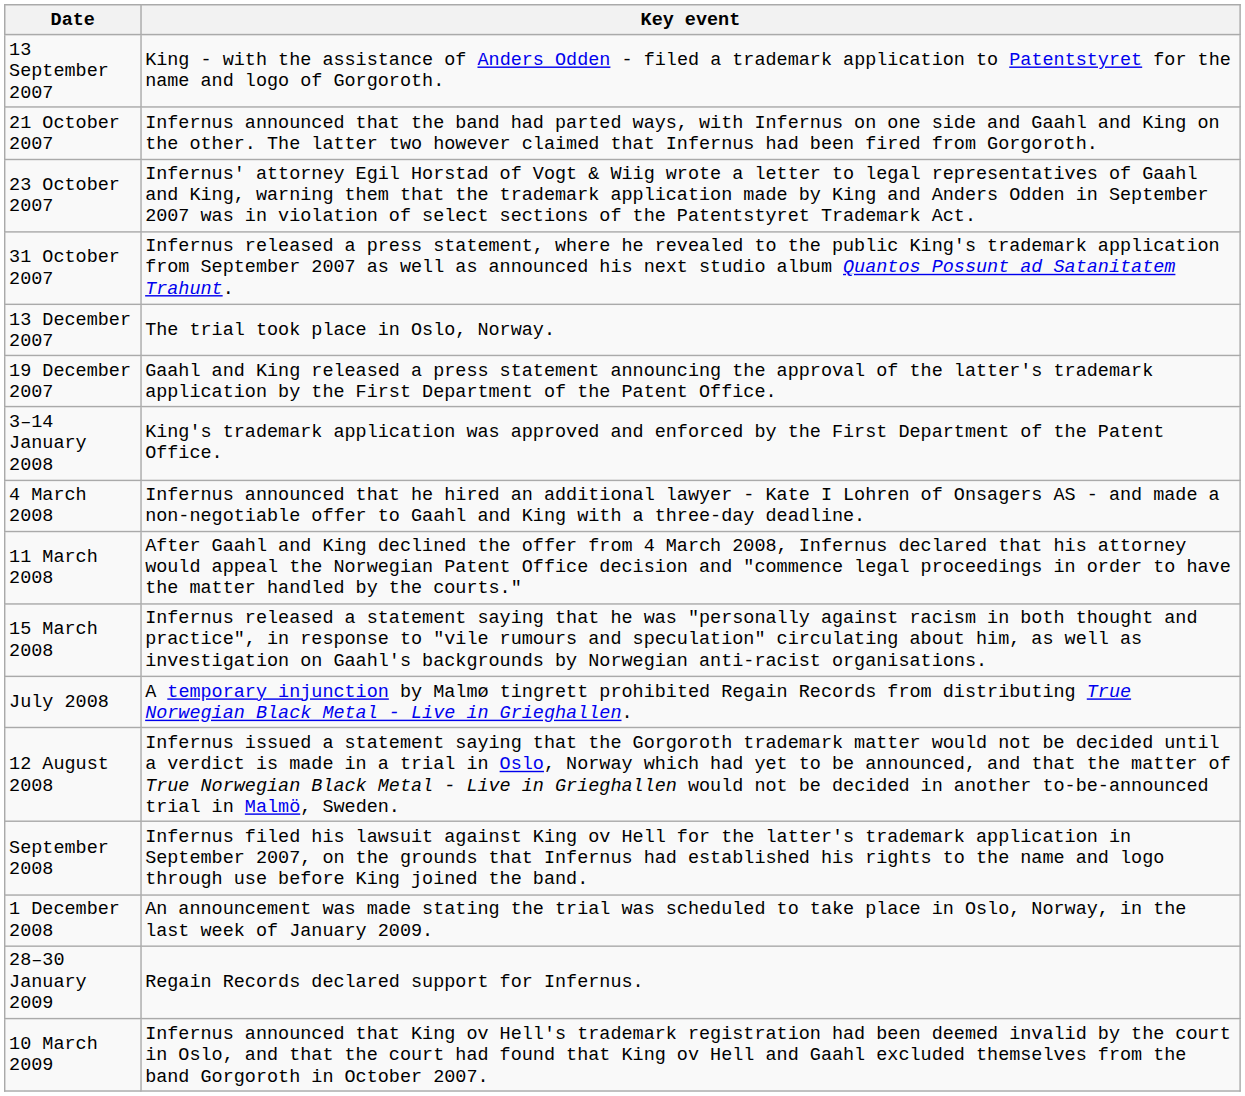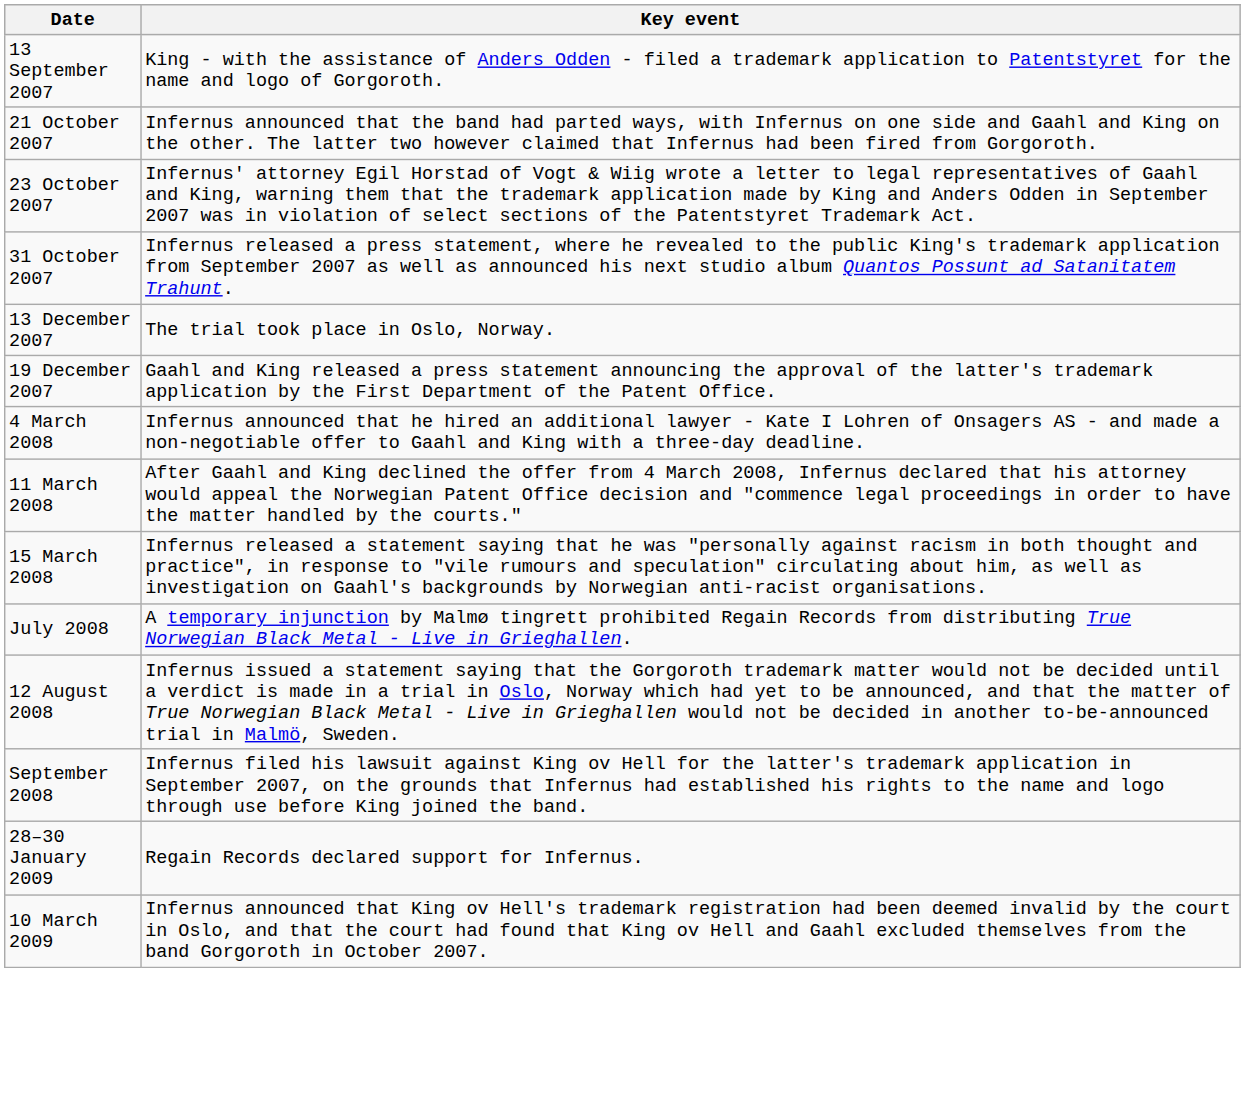 <table class="wikitable" border="1">
 <tr style="background:#ccc; text-align:center;">
 <th>Date</th>
 <th>Key event</th>
 </tr>
 <tr>
 <td>13 September 2007</td>
 <td>King - with the assistance of <a href='#'>Anders Odden</a> - filed a trademark application to <a href='#'>Patentstyret</a> for the name and logo of Gorgoroth.</td>
 </tr>
 <tr>
 <td>21 October 2007</td>
 <td>Infernus announced that the band had parted ways, with Infernus on one side and Gaahl and King on the other. The latter two however claimed that Infernus had been fired from Gorgoroth.</td>
 </tr>
 <tr>
 <td>23 October 2007</td>
 <td>Infernus' attorney Egil Horstad of Vogt & Wiig wrote a letter to legal representatives of Gaahl and King, warning them that the trademark application made by King and Anders Odden in September 2007 was in violation of select sections of the Patentstyret Trademark Act.</td>
 </tr>
 <tr>
 <td>31 October 2007</td>
 <td>Infernus released a press statement, where he revealed to the public King's trademark application from September 2007 as well as announced his next studio album <em><a href='#'>Quantos Possunt ad Satanitatem Trahunt</a></em>.</td>
 </tr>
 <tr>
 <td>13 December 2007</td>
 <td>The trial took place in Oslo, Norway.</td>
 </tr>
 <tr>
 <td>19 December 2007</td>
 <td>Gaahl and King released a press statement announcing the approval of the latter's trademark application by the First Department of the Patent Office.</td>
 </tr>
 <tr>
-<td>3–14 January 2008</td>
-<td>King's trademark application was approved and enforced by the First Department of the Patent Office.</td>
-</tr>
-<tr>
 <td>4 March 2008</td>
 <td>Infernus announced that he hired an additional lawyer - Kate I Lohren of Onsagers AS - and made a non-negotiable offer to Gaahl and King with a three-day deadline.</td>
 </tr>
 <tr>
 <td>11 March 2008</td>
 <td>After Gaahl and King declined the offer from 4 March 2008, Infernus declared that his attorney would appeal the Norwegian Patent Office decision and "commence legal proceedings in order to have the matter handled by the courts."</td>
 </tr>
 <tr>
 <td>15 March 2008</td>
 <td>Infernus released a statement saying that he was "personally against racism in both thought and practice", in response to "vile rumours and speculation" circulating about him, as well as investigation on Gaahl's backgrounds by Norwegian anti-racist organisations.</td>
 </tr>
 <tr>
 <td>July 2008</td>
 <td>A <a href='#'>temporary injunction</a> by Malmø tingrett prohibited Regain Records from distributing <em><a href='#'>True Norwegian Black Metal - Live in Grieghallen</a></em>.</td>
 </tr>
 <tr>
 <td>12 August 2008</td>
 <td>Infernus issued a statement saying that the Gorgoroth trademark matter would not be decided until a verdict is made in a trial in <a href='#'>Oslo</a>, Norway which had yet to be announced, and that the matter of <em>True Norwegian Black Metal - Live in Grieghallen</em> would not be decided in another to-be-announced trial in <a href='#'>Malmö</a>, Sweden.</td>
 </tr>
 <tr>
 <td>September 2008</td>
 <td>Infernus filed his lawsuit against King ov Hell for the latter's trademark application in September 2007, on the grounds that Infernus had established his rights to the name and logo through use before King joined the band.</td>
 </tr>
 <tr>
-<td>1 December 2008</td>
-<td>An announcement was made stating the trial was scheduled to take place in Oslo, Norway, in the last week of January 2009.</td>
-</tr>
-<tr>
 <td>28–30 January 2009</td>
 <td>Regain Records declared support for Infernus.</td>
 </tr>
 <tr>
 <td>10 March 2009</td>
 <td>Infernus announced that King ov Hell's trademark registration had been deemed invalid by the court in Oslo, and that the court had found that King ov Hell and Gaahl excluded themselves from the band Gorgoroth in October 2007.</td>
 </tr>
 </table>
